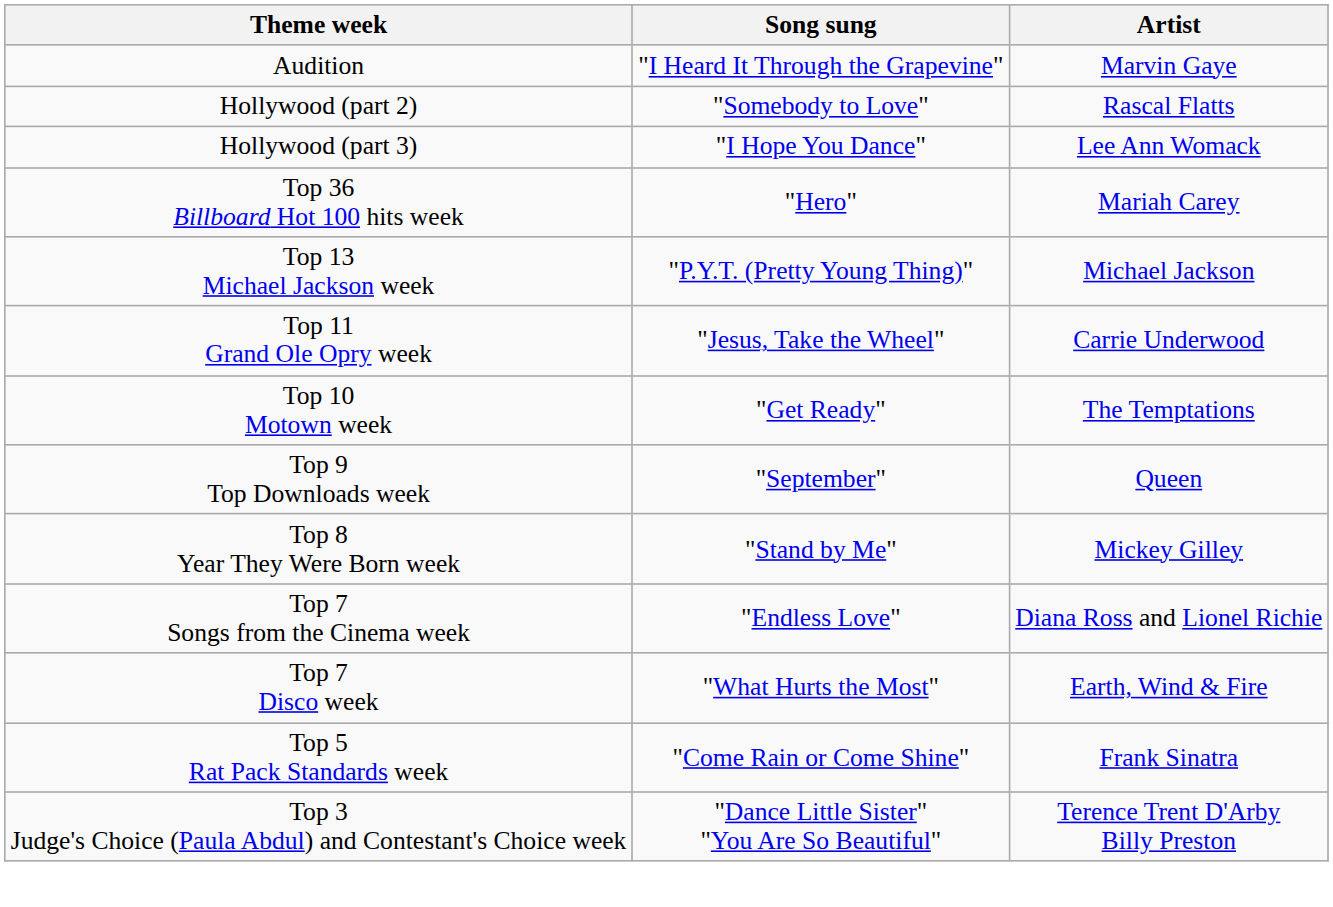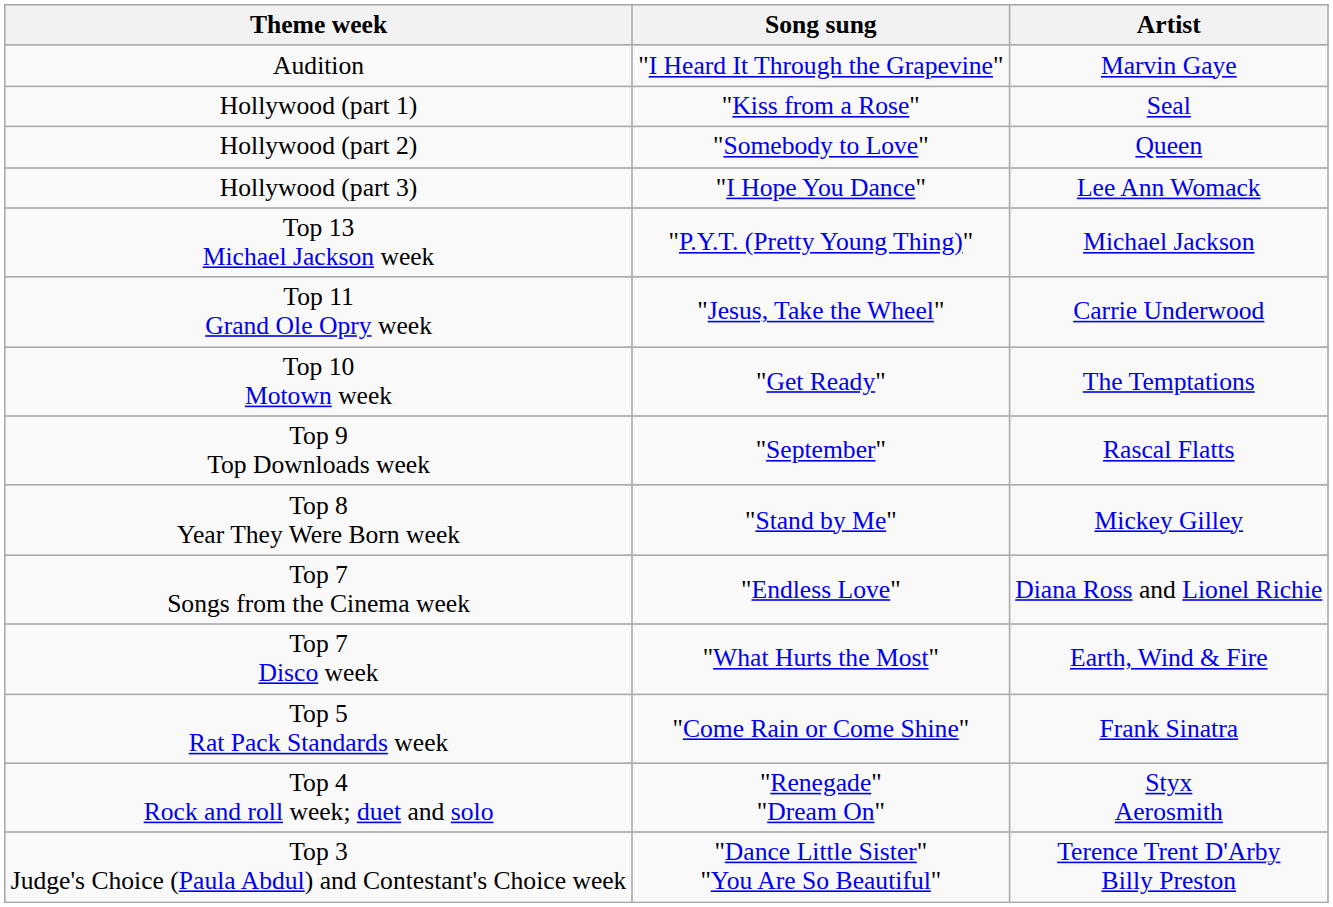 <table class="wikitable collapsible collapsed" style="text-align:center;">
 <tr>
 <th>Theme week</th>
 <th>Song sung</th>
 <th>Artist</th>
 </tr>
 <tr>
 <td>Audition</td>
 <td>"<a href='#'>I Heard It Through the Grapevine</a>"</td>
 <td><a href='#'>Marvin Gaye</a></td>
 </tr>
 <tr>
+<td>Hollywood (part 1)</td>
+<td>"<a href='#'>Kiss from a Rose</a>"</td>
+<td><a href='#'>Seal</a></td>
+</tr>
+<tr>
 <td>Hollywood (part 2)</td>
 <td>"<a href='#'>Somebody to Love</a>"</td>
-<td><a href='#'>Rascal Flatts</a></td>
+<td><a href='#'>Queen</a></td>
 </tr>
 <tr>
 <td>Hollywood (part 3)</td>
 <td>"<a href='#'>I Hope You Dance</a>"</td>
 <td><a href='#'>Lee Ann Womack</a></td>
-</tr>
-<tr>
-<td>Top 36<br><a href='#'><em>Billboard</em> Hot 100</a> hits week</td>
-<td>"<a href='#'>Hero</a>"</td>
-<td><a href='#'>Mariah Carey</a></td>
 </tr>
 <tr>
 <td>Top 13<br><a href='#'>Michael Jackson</a> week</td>
 <td>"<a href='#'>P.Y.T. (Pretty Young Thing)</a>"</td>
 <td><a href='#'>Michael Jackson</a></td>
 </tr>
 <tr>
 <td>Top 11<br><a href='#'>Grand Ole Opry</a> week</td>
 <td>"<a href='#'>Jesus, Take the Wheel</a>"</td>
 <td><a href='#'>Carrie Underwood</a></td>
 </tr>
 <tr>
 <td>Top 10<br><a href='#'>Motown</a> week</td>
 <td>"<a href='#'>Get Ready</a>"</td>
 <td><a href='#'>The Temptations</a></td>
 </tr>
 <tr>
 <td>Top 9<br>Top Downloads week</td>
 <td>"<a href='#'>September</a>"</td>
-<td><a href='#'>Queen</a></td>
+<td><a href='#'>Rascal Flatts</a></td>
 </tr>
 <tr>
 <td>Top 8<br>Year They Were Born week</td>
 <td>"<a href='#'>Stand by Me</a>"</td>
 <td><a href='#'>Mickey Gilley</a></td>
 </tr>
 <tr>
 <td>Top 7<br>Songs from the Cinema week</td>
 <td>"<a href='#'>Endless Love</a>"<br></td>
 <td><a href='#'>Diana Ross</a> and <a href='#'>Lionel Richie</a></td>
 </tr>
 <tr>
 <td>Top 7<br><a href='#'>Disco</a> week</td>
 <td>"<a href='#'>What Hurts the Most</a>"</td>
 <td><a href='#'>Earth, Wind & Fire</a></td>
 </tr>
 <tr>
 <td>Top 5<br><a href='#'>Rat Pack Standards</a> week</td>
 <td>"<a href='#'>Come Rain or Come Shine</a>"</td>
 <td><a href='#'>Frank Sinatra</a></td>
 </tr>
 <tr>
+<td>Top 4<br><a href='#'>Rock and roll</a> week; <a href='#'>duet</a> and <a href='#'>solo</a></td>
+<td>"<a href='#'>Renegade</a>" <br>"<a href='#'>Dream On</a>"</td>
+<td><a href='#'>Styx</a><br><a href='#'>Aerosmith</a></td>
+</tr>
+<tr>
 <td>Top 3<br>Judge's Choice (<a href='#'>Paula Abdul</a>) and Contestant's Choice week</td>
 <td>"<a href='#'>Dance Little Sister</a>"<br>"<a href='#'>You Are So Beautiful</a>"</td>
 <td><a href='#'>Terence Trent D'Arby</a><br><a href='#'>Billy Preston</a></td>
 </tr>
 </table>
